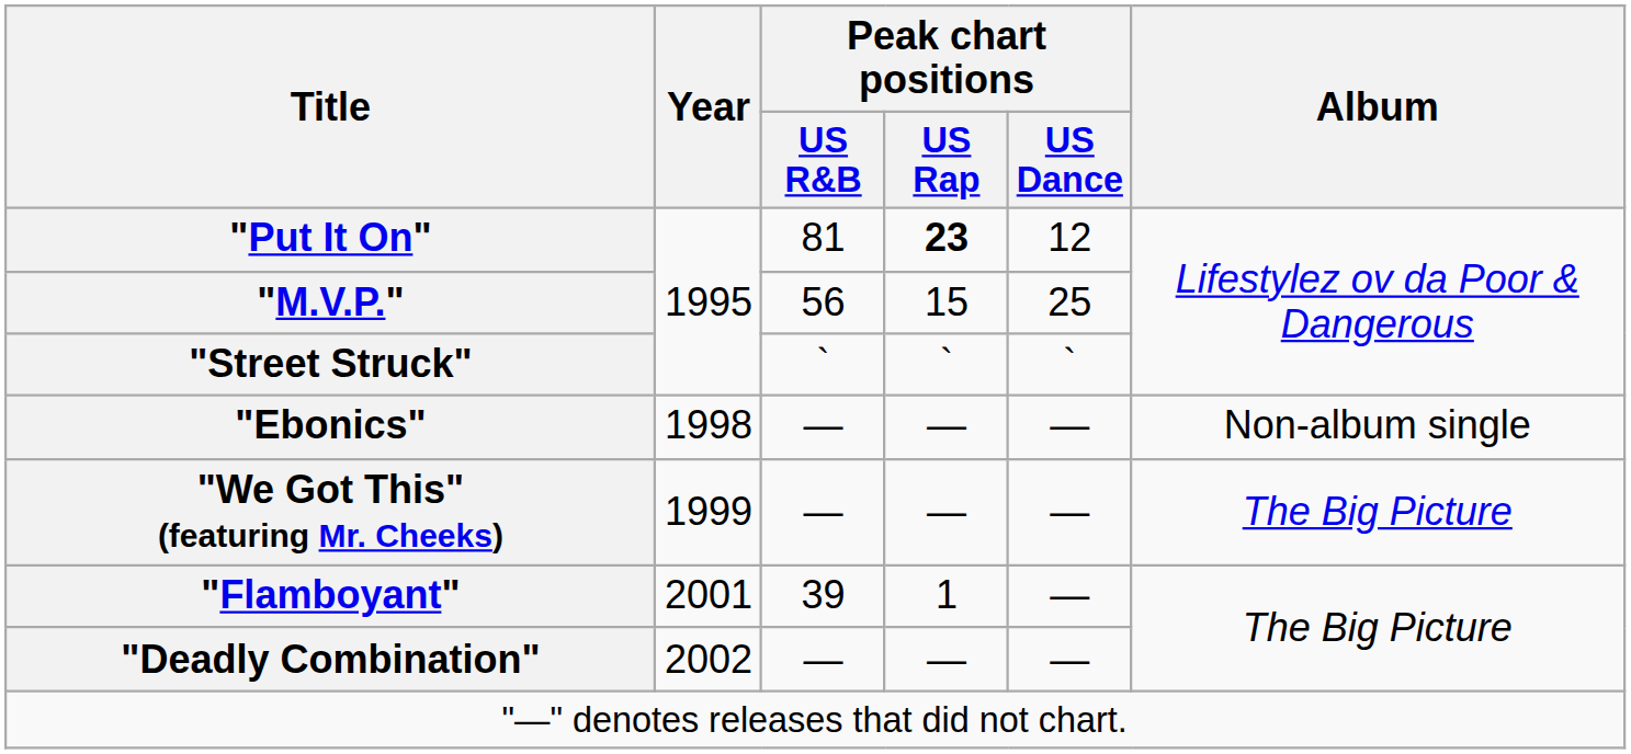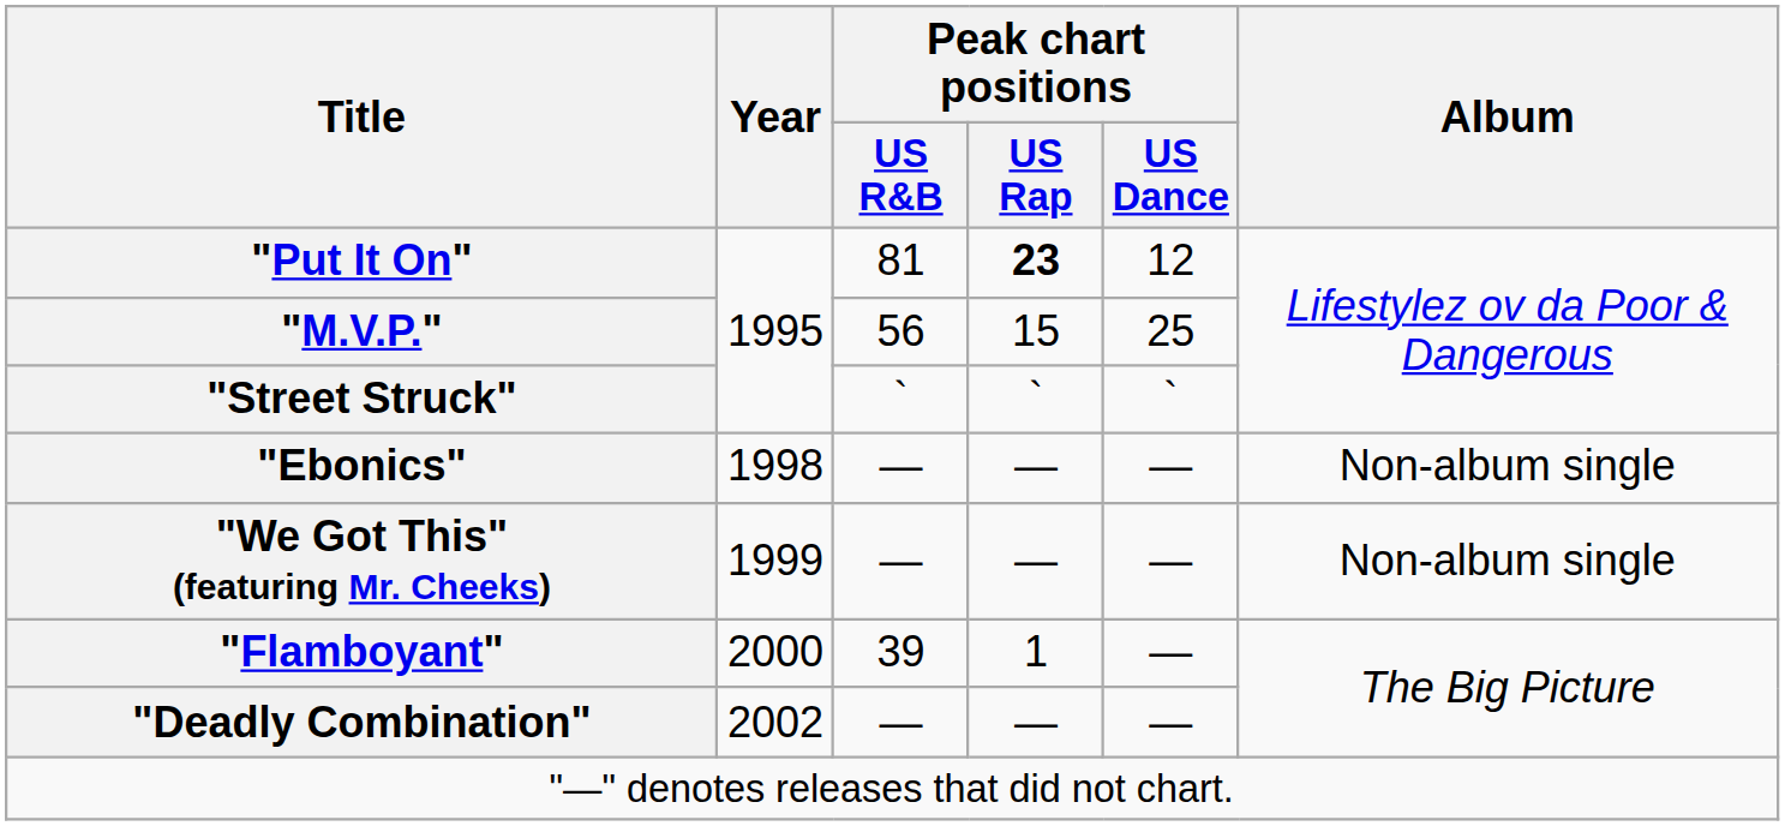 <table class="wikitable plainrowheaders" style="text-align:center; border:1">
 <tr>
 <th scope="col" rowspan="2" style="width:16em;">Title</th>
 <th scope="col" rowspan="2">Year</th>
 <th scope="col" colspan="3">Peak chart positions</th>
 <th scope="col" rowspan="2" style="width:12em;">Album</th>
 </tr>
 <tr>
 <th scope="col" style="width:3em;font-size:90%;"><a href='#'>US R&B</a><br></th>
 <th scope="col" style="width:3em;font-size:90%;"><a href='#'>US Rap</a><br></th>
 <th scope="col" style="width:3em;font-size:90%;"><a href='#'>US Dance</a><br></th>
 </tr>
 <tr>
 <th scope="row">"<a href='#'>Put It On</a>"</th>
 <td rowspan="3">1995</td>
 <td>81</td>
 <td><strong>23</strong></td>
 <td>12</td>
 <td rowspan="3"><em><a href='#'>Lifestylez ov da Poor & Dangerous</a></em></td>
 </tr>
 <tr>
 <th scope="row">"<a href='#'>M.V.P.</a>"</th>
 <td>56</td>
 <td>15</td>
 <td>25</td>
 </tr>
 <tr>
 <th>"Street Struck"</th>
 <td>`</td>
 <td>`</td>
 <td>`</td>
 </tr>
 <tr>
 <th scope="row">"Ebonics"</th>
 <td>1998</td>
 <td>—</td>
 <td>—</td>
 <td>—</td>
 <td>Non-album single</td>
 </tr>
 <tr>
 <th scope="row">"We Got This"<br><small>(featuring <a href='#'>Mr. Cheeks</a>)</small></th>
 <td>1999</td>
 <td>—</td>
 <td>—</td>
 <td>—</td>
-<td><em><a href='#'>The Big Picture</a></em></td>
+<td>Non-album single</td>
 </tr>
 <tr>
 <th scope="row">"<a href='#'>Flamboyant</a>"</th>
-<td>2001</td>
+<td>2000</td>
 <td>39</td>
 <td>1</td>
 <td>—</td>
 <td rowspan="2"><em>The Big Picture</em></td>
 </tr>
 <tr>
 <th scope="row">"Deadly Combination"</th>
 <td>2002</td>
 <td>—</td>
 <td>—</td>
 <td>—</td>
 </tr>
 <tr>
 <td colspan="11" style="font-size:90%">"—" denotes releases that did not chart.</td>
 </tr>
 </table>
